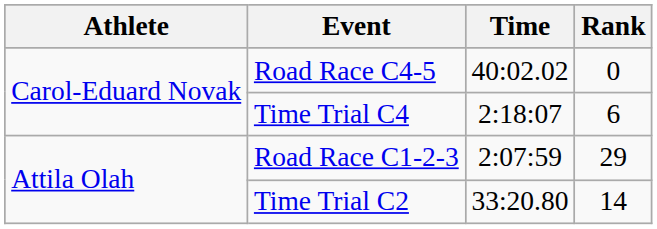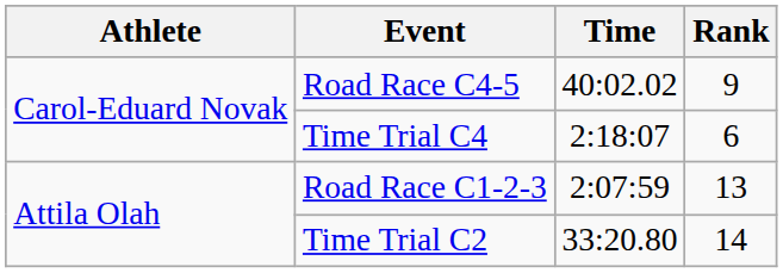 <table class=wikitable>
 <tr>
 <th>Athlete</th>
 <th>Event</th>
 <th>Time</th>
 <th>Rank</th>
 </tr>
 <tr align=center>
 <td align=left rowspan=2><a href='#'>Carol-Eduard Novak</a></td>
 <td align=left><a href='#'>Road Race C4-5</a></td>
 <td>40:02.02</td>
-<td>0</td>
+<td>9</td>
 </tr>
 <tr align=center>
 <td align=left><a href='#'>Time Trial C4</a></td>
 <td>2:18:07</td>
 <td>6</td>
 </tr>
 <tr align=center>
 <td align=left rowspan=2><a href='#'>Attila Olah</a></td>
 <td align=left><a href='#'>Road Race C1-2-3</a></td>
 <td>2:07:59</td>
-<td>29</td>
+<td>13</td>
 </tr>
 <tr align=center>
 <td align=left><a href='#'>Time Trial C2</a></td>
 <td>33:20.80</td>
 <td>14</td>
 </tr>
 </table>
